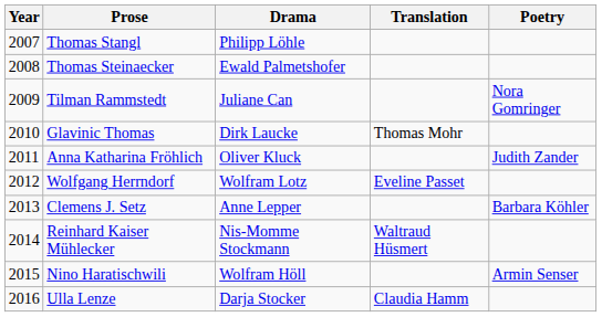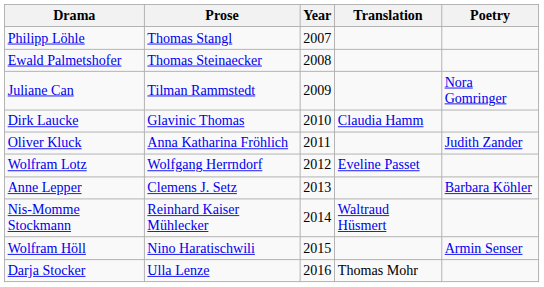 <table class="wikitable sortable">
 <tr>
+<th>Drama</th>
+<th>Prose</th>
 <th>Year</th>
-<th>Prose</th>
-<th>Drama</th>
 <th>Translation</th>
 <th>Poetry</th>
 </tr>
 <tr>
+<td><a href='#'>Philipp Löhle</a></td>
+<td><a href='#'>Thomas Stangl</a></td>
 <td>2007</td>
-<td><a href='#'>Thomas Stangl</a></td>
-<td><a href='#'>Philipp Löhle</a></td>
 <td></td>
 <td></td>
 </tr>
 <tr>
+<td><a href='#'>Ewald Palmetshofer</a></td>
+<td><a href='#'>Thomas Steinaecker</a></td>
 <td>2008</td>
-<td><a href='#'>Thomas Steinaecker</a></td>
-<td><a href='#'>Ewald Palmetshofer</a></td>
 <td></td>
 <td></td>
 </tr>
 <tr>
+<td><a href='#'>Juliane Can</a></td>
+<td><a href='#'>Tilman Rammstedt</a></td>
 <td>2009</td>
-<td><a href='#'>Tilman Rammstedt</a></td>
-<td><a href='#'>Juliane Can</a></td>
 <td></td>
 <td><a href='#'>Nora Gomringer</a></td>
 </tr>
 <tr>
+<td><a href='#'>Dirk Laucke</a></td>
+<td><a href='#'>Glavinic Thomas</a></td>
 <td>2010</td>
-<td><a href='#'>Glavinic Thomas</a></td>
-<td><a href='#'>Dirk Laucke</a></td>
-<td>Thomas Mohr</td>
+<td><a href='#'>Claudia Hamm</a></td>
 <td></td>
 </tr>
 <tr>
+<td><a href='#'>Oliver Kluck</a></td>
+<td><a href='#'>Anna Katharina Fröhlich</a></td>
 <td>2011</td>
-<td><a href='#'>Anna Katharina Fröhlich</a></td>
-<td><a href='#'>Oliver Kluck</a></td>
 <td></td>
 <td><a href='#'>Judith Zander</a></td>
 </tr>
 <tr>
+<td><a href='#'>Wolfram Lotz</a></td>
+<td><a href='#'>Wolfgang Herrndorf</a></td>
 <td>2012</td>
-<td><a href='#'>Wolfgang Herrndorf</a></td>
-<td><a href='#'>Wolfram Lotz</a></td>
 <td><a href='#'>Eveline Passet</a></td>
 <td></td>
 </tr>
 <tr>
+<td><a href='#'>Anne Lepper</a></td>
+<td><a href='#'>Clemens J. Setz</a></td>
 <td>2013</td>
-<td><a href='#'>Clemens J. Setz</a></td>
-<td><a href='#'>Anne Lepper</a></td>
 <td></td>
 <td><a href='#'>Barbara Köhler</a></td>
 </tr>
 <tr>
+<td><a href='#'>Nis-Momme Stockmann</a></td>
+<td><a href='#'>Reinhard Kaiser Mühlecker</a></td>
 <td>2014</td>
-<td><a href='#'>Reinhard Kaiser Mühlecker</a></td>
-<td><a href='#'>Nis-Momme Stockmann</a></td>
 <td><a href='#'>Waltraud Hüsmert</a></td>
 <td></td>
 </tr>
 <tr>
+<td><a href='#'>Wolfram Höll</a></td>
+<td><a href='#'>Nino Haratischwili</a></td>
 <td>2015</td>
-<td><a href='#'>Nino Haratischwili</a></td>
-<td><a href='#'>Wolfram Höll</a></td>
 <td></td>
 <td><a href='#'>Armin Senser</a></td>
 </tr>
 <tr>
+<td><a href='#'>Darja Stocker</a></td>
+<td><a href='#'>Ulla Lenze</a></td>
 <td>2016</td>
-<td><a href='#'>Ulla Lenze</a></td>
-<td><a href='#'>Darja Stocker</a></td>
-<td><a href='#'>Claudia Hamm</a></td>
+<td>Thomas Mohr</td>
 <td></td>
 </tr>
 </table>
